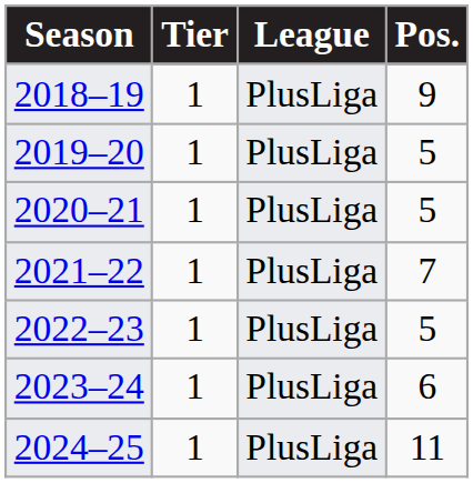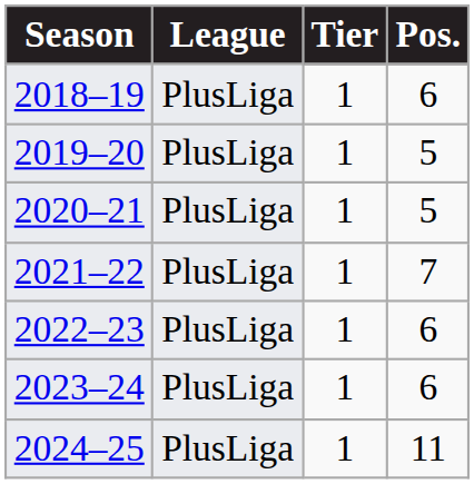 <table class="wikitable" style="font-size:100%; text-align:center">
 <tr>
 <th style="color:#FEFEFE; background-color:#231E20">Season</th>
+<th style="color:#FEFEFE; background-color:#231E20">League</th>
 <th style="color:#FEFEFE; background-color:#231E20">Tier</th>
-<th style="color:#FEFEFE; background-color:#231E20">League</th>
 <th style="color:#FEFEFE; background-color:#231E20">Pos.</th>
 </tr>
 <tr>
 <td style="background:#EAECF0"><a href='#'>2018–19</a></td>
+<td style="background:#EAECF0">PlusLiga</td>
 <td align="center">1</td>
-<td style="background:#EAECF0">PlusLiga</td>
-<td align="center">9</td>
+<td align="center">6</td>
 </tr>
 <tr>
 <td style="background:#EAECF0"><a href='#'>2019–20</a></td>
+<td style="background:#EAECF0">PlusLiga</td>
 <td align="center">1</td>
-<td style="background:#EAECF0">PlusLiga</td>
 <td align="center">5</td>
 </tr>
 <tr>
 <td style="background:#EAECF0"><a href='#'>2020–21</a></td>
+<td style="background:#EAECF0">PlusLiga</td>
 <td align="center">1</td>
-<td style="background:#EAECF0">PlusLiga</td>
 <td align="center">5</td>
 </tr>
 <tr>
 <td style="background:#EAECF0"><a href='#'>2021–22</a></td>
+<td style="background:#EAECF0">PlusLiga</td>
 <td align="center">1</td>
-<td style="background:#EAECF0">PlusLiga</td>
 <td align="center">7</td>
 </tr>
 <tr>
 <td style="background:#EAECF0"><a href='#'>2022–23</a></td>
+<td style="background:#EAECF0">PlusLiga</td>
 <td align="center">1</td>
-<td style="background:#EAECF0">PlusLiga</td>
-<td align="center">5</td>
+<td align="center">6</td>
 </tr>
 <tr>
 <td style="background:#EAECF0"><a href='#'>2023–24</a></td>
+<td style="background:#EAECF0">PlusLiga</td>
 <td align="center">1</td>
-<td style="background:#EAECF0">PlusLiga</td>
 <td align="center">6</td>
 </tr>
 <tr>
 <td style="background:#EAECF0"><a href='#'>2024–25</a></td>
+<td style="background:#EAECF0">PlusLiga</td>
 <td align="center">1</td>
-<td style="background:#EAECF0">PlusLiga</td>
 <td align="center">11</td>
 </tr>
 </table>
